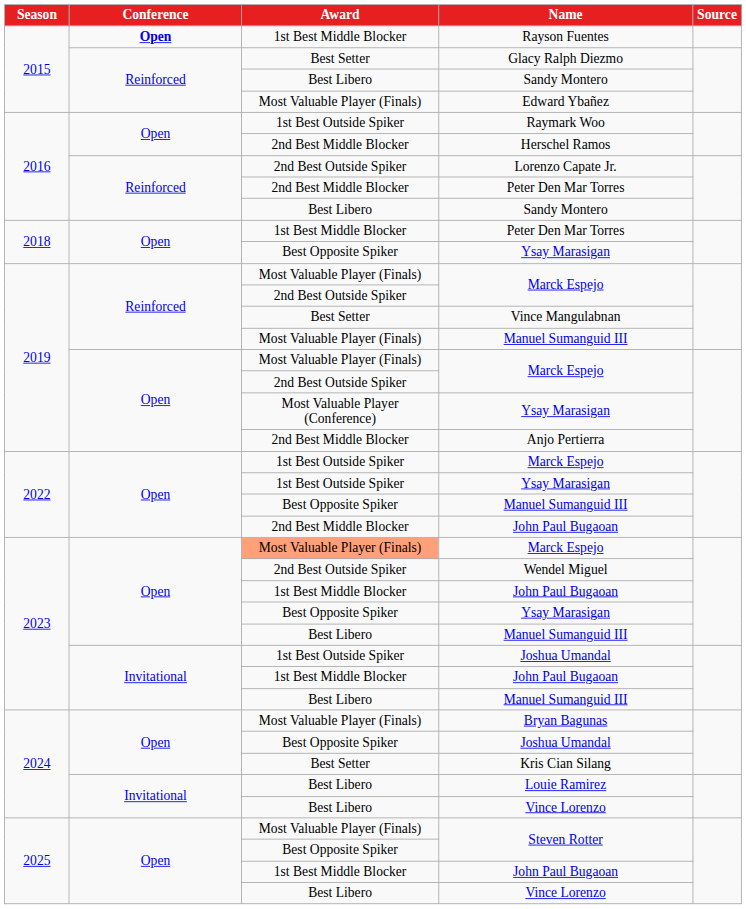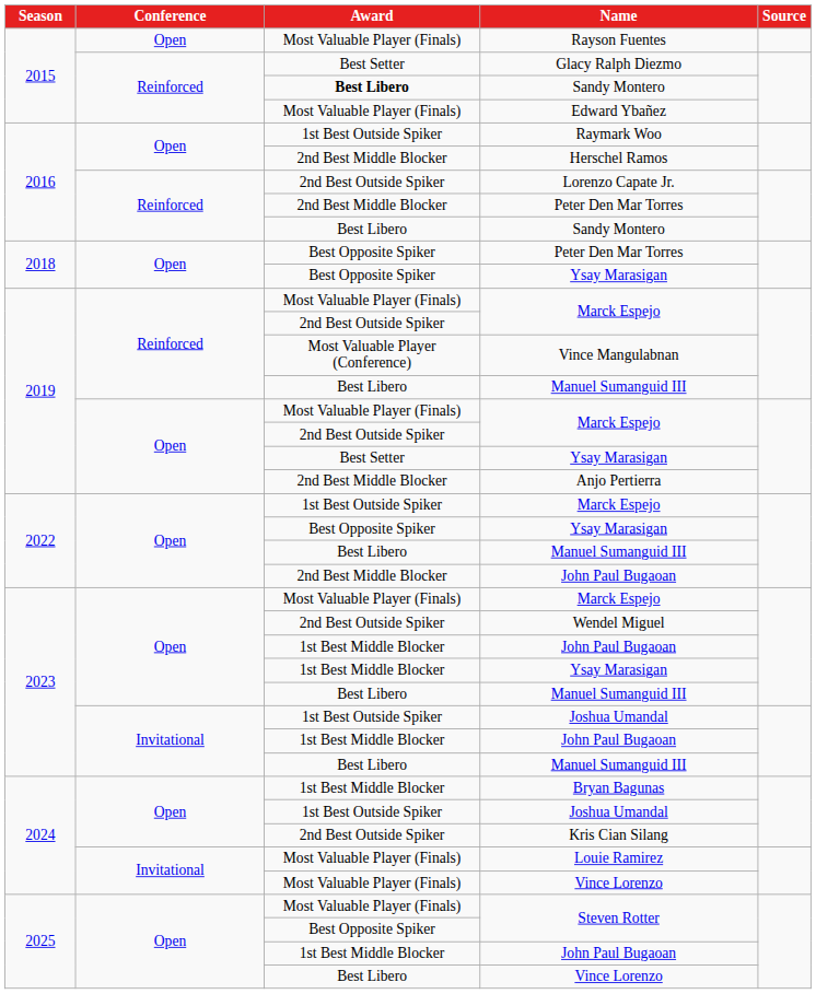 <table class="wikitable">
 <tr>
 <th width=70px style="background: #E62020; color: white; text-align: center"><strong>Season</strong></th>
 <th width=200px style="background: #E62020; color: White"><strong>Conference</strong></th>
 <th width=230px style="background: #E62020; color: White"><strong>Award</strong></th>
 <th width=300px style="background: #E62020; color: White"><strong>Name</strong></th>
 <th width=50px style="background: #E62020; color: White"><strong>Source</strong></th>
 </tr>
 <tr align=center>
 <td rowspan=4><a href='#'>2015</a></td>
-<td rowspan=1><strong><a href='#'>Open</a></strong></td>
-<td>1st Best Middle Blocker</td>
+<td rowspan=1><a href='#'>Open</a></td>
+<td>Most Valuable Player (Finals)</td>
 <td>Rayson Fuentes</td>
 <td></td>
 </tr>
 <tr align=center>
 <td rowspan=3><a href='#'>Reinforced</a></td>
 <td>Best Setter</td>
 <td>Glacy Ralph Diezmo</td>
 <td rowspan=3></td>
 </tr>
 <tr align=center>
-<td>Best Libero</td>
+<td><strong>Best Libero</strong></td>
 <td>Sandy Montero</td>
 </tr>
 <tr align=center>
 <td>Most Valuable Player (Finals)</td>
 <td>Edward Ybañez</td>
 </tr>
 <tr align=center>
 <td rowspan=5><a href='#'>2016</a></td>
 <td rowspan=2><a href='#'>Open</a></td>
 <td>1st Best Outside Spiker</td>
 <td>Raymark Woo</td>
 <td rowspan=2></td>
 </tr>
 <tr align=center>
 <td>2nd Best Middle Blocker</td>
 <td>Herschel Ramos</td>
 </tr>
 <tr align=center>
 <td rowspan=3><a href='#'>Reinforced</a></td>
 <td>2nd Best Outside Spiker</td>
 <td>Lorenzo Capate Jr.</td>
 <td rowspan=3></td>
 </tr>
 <tr align=center>
 <td>2nd Best Middle Blocker</td>
 <td>Peter Den Mar Torres</td>
 </tr>
 <tr align=center>
 <td>Best Libero</td>
 <td>Sandy Montero</td>
 </tr>
 <tr align=center>
 <td rowspan=2><a href='#'>2018</a></td>
 <td rowspan=2><a href='#'>Open</a></td>
-<td>1st Best Middle Blocker</td>
+<td>Best Opposite Spiker</td>
 <td>Peter Den Mar Torres</td>
 <td rowspan=2></td>
 </tr>
 <tr align=center>
 <td>Best Opposite Spiker</td>
 <td><a href='#'>Ysay Marasigan</a></td>
 </tr>
 <tr align=center>
 <td rowspan=8><a href='#'>2019</a></td>
 <td rowspan=4><a href='#'>Reinforced</a></td>
 <td>Most Valuable Player (Finals)</td>
 <td rowspan=2><a href='#'>Marck Espejo</a></td>
 <td rowspan=4></td>
 </tr>
 <tr align=center>
 <td>2nd Best Outside Spiker</td>
 </tr>
 <tr align=center>
-<td>Best Setter</td>
+<td>Most Valuable Player (Conference)</td>
 <td>Vince Mangulabnan</td>
 </tr>
 <tr align=center>
-<td>Most Valuable Player (Finals)</td>
+<td>Best Libero</td>
 <td><a href='#'>Manuel Sumanguid III</a></td>
 </tr>
 <tr align=center>
 <td rowspan=4><a href='#'>Open</a></td>
 <td>Most Valuable Player (Finals)</td>
 <td rowspan=2><a href='#'>Marck Espejo</a></td>
 <td rowspan=4></td>
 </tr>
 <tr align=center>
 <td>2nd Best Outside Spiker</td>
 </tr>
 <tr align=center>
-<td>Most Valuable Player (Conference)</td>
+<td>Best Setter</td>
 <td><a href='#'>Ysay Marasigan</a></td>
 </tr>
 <tr align=center>
 <td>2nd Best Middle Blocker</td>
 <td>Anjo Pertierra</td>
 </tr>
 <tr align=center>
 <td rowspan=4><a href='#'>2022</a></td>
 <td rowspan=4><a href='#'>Open</a></td>
 <td>1st Best Outside Spiker</td>
 <td><a href='#'>Marck Espejo</a></td>
 <td rowspan=4></td>
 </tr>
 <tr align=center>
-<td>1st Best Outside Spiker</td>
+<td>Best Opposite Spiker</td>
 <td><a href='#'>Ysay Marasigan</a></td>
 </tr>
 <tr align=center>
-<td>Best Opposite Spiker</td>
+<td>Best Libero</td>
 <td><a href='#'>Manuel Sumanguid III</a></td>
 </tr>
 <tr align=center>
 <td>2nd Best Middle Blocker</td>
 <td><a href='#'>John Paul Bugaoan</a></td>
 </tr>
 <tr align=center>
 <td rowspan=8><a href='#'>2023</a></td>
 <td rowspan=5><a href='#'>Open</a></td>
-<td style="background: lightsalmon;">Most Valuable Player (Finals)</td>
+<td>Most Valuable Player (Finals)</td>
 <td><a href='#'>Marck Espejo</a></td>
 <td rowspan=5><br></td>
 </tr>
 <tr align=center>
 <td>2nd Best Outside Spiker</td>
 <td>Wendel Miguel</td>
 </tr>
 <tr align=center>
 <td>1st Best Middle Blocker</td>
 <td><a href='#'>John Paul Bugaoan</a></td>
 </tr>
 <tr align=center>
-<td>Best Opposite Spiker</td>
+<td>1st Best Middle Blocker</td>
 <td><a href='#'>Ysay Marasigan</a></td>
 </tr>
 <tr align=center>
 <td>Best Libero</td>
 <td><a href='#'>Manuel Sumanguid III</a></td>
 </tr>
 <tr align=center>
 <td rowspan=3><a href='#'>Invitational</a></td>
 <td>1st Best Outside Spiker</td>
 <td><a href='#'>Joshua Umandal</a></td>
 <td rowspan=3></td>
 </tr>
 <tr align=center>
 <td>1st Best Middle Blocker</td>
 <td><a href='#'>John Paul Bugaoan</a></td>
 </tr>
 <tr align=center>
 <td>Best Libero</td>
 <td><a href='#'>Manuel Sumanguid III</a></td>
 </tr>
 <tr align=center>
 <td rowspan=5><a href='#'>2024</a></td>
 <td rowspan=3><a href='#'>Open</a></td>
-<td>Most Valuable Player (Finals)</td>
+<td>1st Best Middle Blocker</td>
 <td><a href='#'>Bryan Bagunas</a></td>
 <td rowspan=3><br></td>
 </tr>
 <tr align=center>
-<td>Best Opposite Spiker</td>
+<td>1st Best Outside Spiker</td>
 <td><a href='#'>Joshua Umandal</a></td>
 </tr>
 <tr align=center>
-<td>Best Setter</td>
+<td>2nd Best Outside Spiker</td>
 <td>Kris Cian Silang</td>
 </tr>
 <tr align=center>
 <td rowspan=2><a href='#'>Invitational</a></td>
-<td>Best Libero</td>
+<td>Most Valuable Player (Finals)</td>
 <td><a href='#'>Louie Ramirez</a></td>
 <td rowspan=2><br></td>
 </tr>
 <tr align=center>
-<td>Best Libero</td>
+<td>Most Valuable Player (Finals)</td>
 <td><a href='#'>Vince Lorenzo</a></td>
 </tr>
 <tr align=center>
 <td rowspan=5><a href='#'>2025</a></td>
 <td rowspan=4><a href='#'>Open</a></td>
 <td>Most Valuable Player (Finals)</td>
 <td rowspan=2><a href='#'>Steven Rotter</a></td>
 <td rowspan=4><br></td>
 </tr>
 <tr align=center>
 <td>Best Opposite Spiker</td>
 </tr>
 <tr align=center>
 <td>1st Best Middle Blocker</td>
 <td><a href='#'>John Paul Bugaoan</a></td>
 </tr>
 <tr align=center>
 <td>Best Libero</td>
 <td><a href='#'>Vince Lorenzo</a></td>
 </tr>
 </table>
